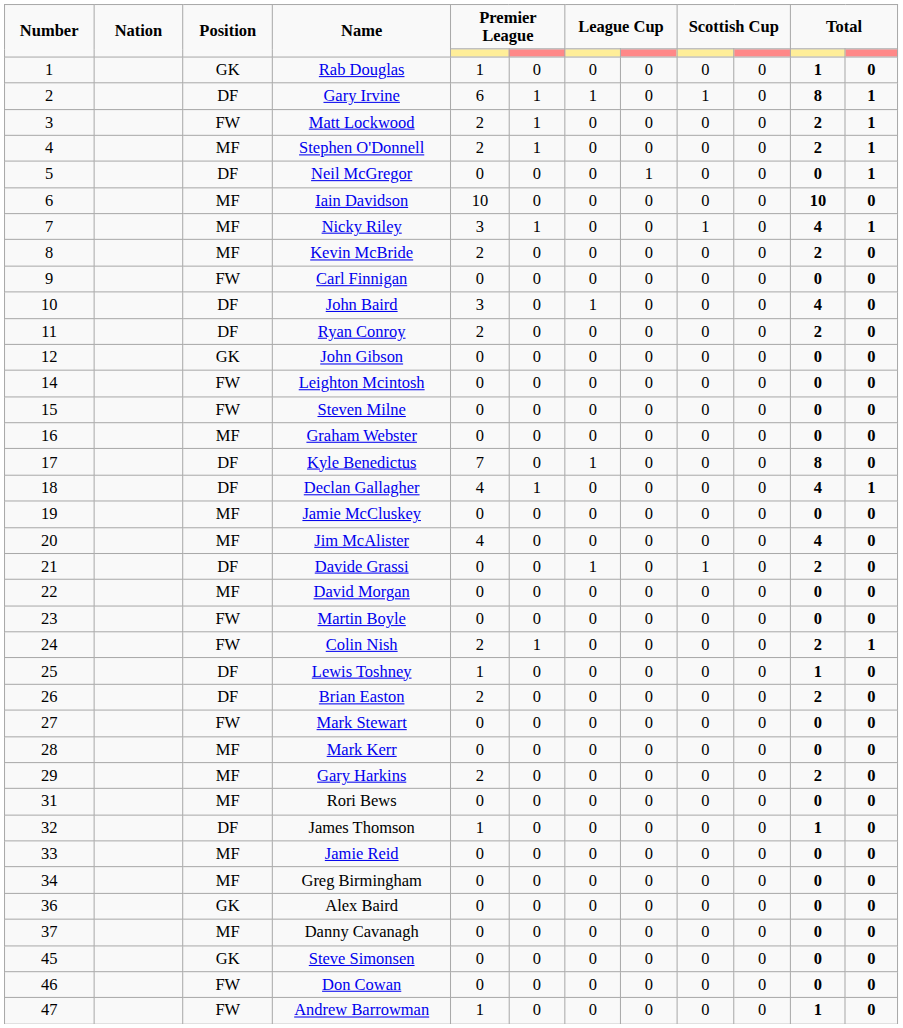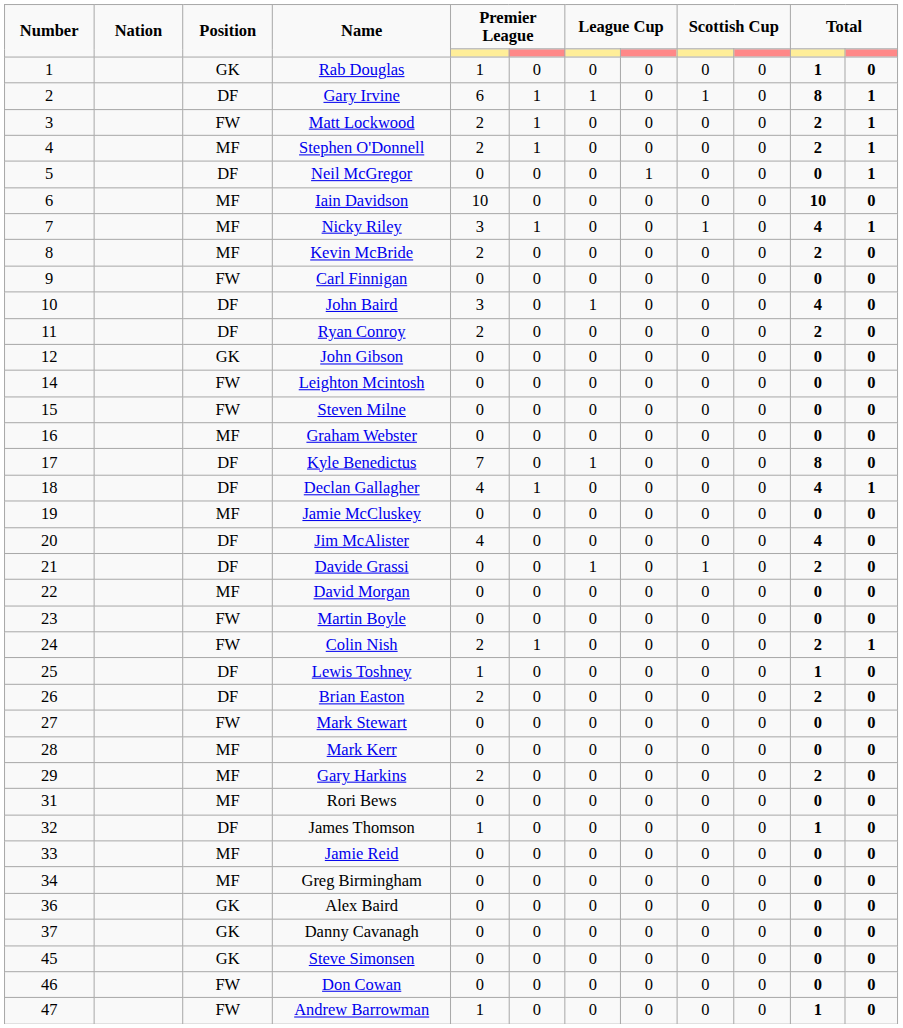 <table class="wikitable" style="text-align:center;">
 <tr style="text-align:center;">
 <td rowspan="2" width="10%" align="center"><strong>Number</strong></td>
 <td rowspan="2"  style="width:10%; "><strong>Nation</strong></td>
 <td rowspan="2"  style="width:10%; "><strong>Position</strong></td>
 <td rowspan="2"  style="width:20%; "><strong>Name</strong></td>
 <td colspan="2"><strong>Premier League</strong></td>
 <td colspan="2"><strong>League Cup</strong></td>
 <td colspan="2"><strong>Scottish Cup</strong></td>
 <td colspan="2"><strong>Total </strong></td>
 </tr>
 <tr>
 <th style="width:60px; background:#fe9;"></th>
 <th style="width:60px; background:#ff8888;"></th>
 <th style="width:60px; background:#fe9;"></th>
 <th style="width:60px; background:#ff8888;"></th>
 <th style="width:60px; background:#fe9;"></th>
 <th style="width:60px; background:#ff8888;"></th>
 <th style="width:60px; background:#fe9;"></th>
 <th style="width:60px; background:#ff8888;"></th>
 </tr>
 <tr>
 <td>1</td>
 <td></td>
 <td>GK</td>
 <td><a href='#'>Rab Douglas</a></td>
 <td>1</td>
 <td>0</td>
 <td>0</td>
 <td>0</td>
 <td>0</td>
 <td>0</td>
 <td><strong>1</strong></td>
 <td><strong>0</strong></td>
 </tr>
 <tr>
 <td>2</td>
 <td></td>
 <td>DF</td>
 <td><a href='#'>Gary Irvine</a></td>
 <td>6</td>
 <td>1</td>
 <td>1</td>
 <td>0</td>
 <td>1</td>
 <td>0</td>
 <td><strong>8</strong></td>
 <td><strong>1</strong></td>
 </tr>
 <tr>
 <td>3</td>
 <td></td>
 <td>FW</td>
 <td><a href='#'>Matt Lockwood</a></td>
 <td>2</td>
 <td>1</td>
 <td>0</td>
 <td>0</td>
 <td>0</td>
 <td>0</td>
 <td><strong>2</strong></td>
 <td><strong>1</strong></td>
 </tr>
 <tr>
 <td>4</td>
 <td></td>
 <td>MF</td>
 <td><a href='#'>Stephen O'Donnell</a></td>
 <td>2</td>
 <td>1</td>
 <td>0</td>
 <td>0</td>
 <td>0</td>
 <td>0</td>
 <td><strong>2</strong></td>
 <td><strong>1</strong></td>
 </tr>
 <tr>
 <td>5</td>
 <td></td>
 <td>DF</td>
 <td><a href='#'>Neil McGregor</a></td>
 <td>0</td>
 <td>0</td>
 <td>0</td>
 <td>1</td>
 <td>0</td>
 <td>0</td>
 <td><strong>0</strong></td>
 <td><strong>1</strong></td>
 </tr>
 <tr>
 <td>6</td>
 <td></td>
 <td>MF</td>
 <td><a href='#'>Iain Davidson</a></td>
 <td>10</td>
 <td>0</td>
 <td>0</td>
 <td>0</td>
 <td>0</td>
 <td>0</td>
 <td><strong>10</strong></td>
 <td><strong>0</strong></td>
 </tr>
 <tr>
 <td>7</td>
 <td></td>
 <td>MF</td>
 <td><a href='#'>Nicky Riley</a></td>
 <td>3</td>
 <td>1</td>
 <td>0</td>
 <td>0</td>
 <td>1</td>
 <td>0</td>
 <td><strong>4</strong></td>
 <td><strong>1</strong></td>
 </tr>
 <tr>
 <td>8</td>
 <td></td>
 <td>MF</td>
 <td><a href='#'>Kevin McBride</a></td>
 <td>2</td>
 <td>0</td>
 <td>0</td>
 <td>0</td>
 <td>0</td>
 <td>0</td>
 <td><strong>2</strong></td>
 <td><strong>0</strong></td>
 </tr>
 <tr>
 <td>9</td>
 <td></td>
 <td>FW</td>
 <td><a href='#'>Carl Finnigan</a></td>
 <td>0</td>
 <td>0</td>
 <td>0</td>
 <td>0</td>
 <td>0</td>
 <td>0</td>
 <td><strong>0</strong></td>
 <td><strong>0</strong></td>
 </tr>
 <tr>
 <td>10</td>
 <td></td>
 <td>DF</td>
 <td><a href='#'>John Baird</a></td>
 <td>3</td>
 <td>0</td>
 <td>1</td>
 <td>0</td>
 <td>0</td>
 <td>0</td>
 <td><strong>4</strong></td>
 <td><strong>0</strong></td>
 </tr>
 <tr>
 <td>11</td>
 <td></td>
 <td>DF</td>
 <td><a href='#'>Ryan Conroy</a></td>
 <td>2</td>
 <td>0</td>
 <td>0</td>
 <td>0</td>
 <td>0</td>
 <td>0</td>
 <td><strong>2</strong></td>
 <td><strong>0</strong></td>
 </tr>
 <tr>
 <td>12</td>
 <td></td>
 <td>GK</td>
 <td><a href='#'>John Gibson</a></td>
 <td>0</td>
 <td>0</td>
 <td>0</td>
 <td>0</td>
 <td>0</td>
 <td>0</td>
 <td><strong>0</strong></td>
 <td><strong>0</strong></td>
 </tr>
 <tr>
 <td>14</td>
 <td></td>
 <td>FW</td>
 <td><a href='#'>Leighton Mcintosh</a></td>
 <td>0</td>
 <td>0</td>
 <td>0</td>
 <td>0</td>
 <td>0</td>
 <td>0</td>
 <td><strong>0</strong></td>
 <td><strong>0</strong></td>
 </tr>
 <tr>
 <td>15</td>
 <td></td>
 <td>FW</td>
 <td><a href='#'>Steven Milne</a></td>
 <td>0</td>
 <td>0</td>
 <td>0</td>
 <td>0</td>
 <td>0</td>
 <td>0</td>
 <td><strong>0</strong></td>
 <td><strong>0</strong></td>
 </tr>
 <tr>
 <td>16</td>
 <td></td>
 <td>MF</td>
 <td><a href='#'>Graham Webster</a></td>
 <td>0</td>
 <td>0</td>
 <td>0</td>
 <td>0</td>
 <td>0</td>
 <td>0</td>
 <td><strong>0</strong></td>
 <td><strong>0</strong></td>
 </tr>
 <tr>
 <td>17</td>
 <td></td>
 <td>DF</td>
 <td><a href='#'>Kyle Benedictus</a></td>
 <td>7</td>
 <td>0</td>
 <td>1</td>
 <td>0</td>
 <td>0</td>
 <td>0</td>
 <td><strong>8</strong></td>
 <td><strong>0</strong></td>
 </tr>
 <tr>
 <td>18</td>
 <td></td>
 <td>DF</td>
 <td><a href='#'>Declan Gallagher</a></td>
 <td>4</td>
 <td>1</td>
 <td>0</td>
 <td>0</td>
 <td>0</td>
 <td>0</td>
 <td><strong>4</strong></td>
 <td><strong>1</strong></td>
 </tr>
 <tr>
 <td>19</td>
 <td></td>
 <td>MF</td>
 <td><a href='#'>Jamie McCluskey</a></td>
 <td>0</td>
 <td>0</td>
 <td>0</td>
 <td>0</td>
 <td>0</td>
 <td>0</td>
 <td><strong>0</strong></td>
 <td><strong>0</strong></td>
 </tr>
 <tr>
 <td>20</td>
 <td></td>
-<td>MF</td>
+<td>DF</td>
 <td><a href='#'>Jim McAlister</a></td>
 <td>4</td>
 <td>0</td>
 <td>0</td>
 <td>0</td>
 <td>0</td>
 <td>0</td>
 <td><strong>4</strong></td>
 <td><strong>0</strong></td>
 </tr>
 <tr>
 <td>21</td>
 <td></td>
 <td>DF</td>
 <td><a href='#'>Davide Grassi</a></td>
 <td>0</td>
 <td>0</td>
 <td>1</td>
 <td>0</td>
 <td>1</td>
 <td>0</td>
 <td><strong>2</strong></td>
 <td><strong>0</strong></td>
 </tr>
 <tr>
 <td>22</td>
 <td></td>
 <td>MF</td>
 <td><a href='#'>David Morgan</a></td>
 <td>0</td>
 <td>0</td>
 <td>0</td>
 <td>0</td>
 <td>0</td>
 <td>0</td>
 <td><strong>0</strong></td>
 <td><strong>0</strong></td>
 </tr>
 <tr>
 <td>23</td>
 <td></td>
 <td>FW</td>
 <td><a href='#'>Martin Boyle</a></td>
 <td>0</td>
 <td>0</td>
 <td>0</td>
 <td>0</td>
 <td>0</td>
 <td>0</td>
 <td><strong>0</strong></td>
 <td><strong>0</strong></td>
 </tr>
 <tr>
 <td>24</td>
 <td></td>
 <td>FW</td>
 <td><a href='#'>Colin Nish</a></td>
 <td>2</td>
 <td>1</td>
 <td>0</td>
 <td>0</td>
 <td>0</td>
 <td>0</td>
 <td><strong>2</strong></td>
 <td><strong>1</strong></td>
 </tr>
 <tr>
 <td>25</td>
 <td></td>
 <td>DF</td>
 <td><a href='#'>Lewis Toshney</a></td>
 <td>1</td>
 <td>0</td>
 <td>0</td>
 <td>0</td>
 <td>0</td>
 <td>0</td>
 <td><strong>1</strong></td>
 <td><strong>0</strong></td>
 </tr>
 <tr>
 <td>26</td>
 <td></td>
 <td>DF</td>
 <td><a href='#'>Brian Easton</a></td>
 <td>2</td>
 <td>0</td>
 <td>0</td>
 <td>0</td>
 <td>0</td>
 <td>0</td>
 <td><strong>2</strong></td>
 <td><strong>0</strong></td>
 </tr>
 <tr>
 <td>27</td>
 <td></td>
 <td>FW</td>
 <td><a href='#'>Mark Stewart</a></td>
 <td>0</td>
 <td>0</td>
 <td>0</td>
 <td>0</td>
 <td>0</td>
 <td>0</td>
 <td><strong>0</strong></td>
 <td><strong>0</strong></td>
 </tr>
 <tr>
 <td>28</td>
 <td></td>
 <td>MF</td>
 <td><a href='#'>Mark Kerr</a></td>
 <td>0</td>
 <td>0</td>
 <td>0</td>
 <td>0</td>
 <td>0</td>
 <td>0</td>
 <td><strong>0</strong></td>
 <td><strong>0</strong></td>
 </tr>
 <tr>
 <td>29</td>
 <td></td>
 <td>MF</td>
 <td><a href='#'>Gary Harkins</a></td>
 <td>2</td>
 <td>0</td>
 <td>0</td>
 <td>0</td>
 <td>0</td>
 <td>0</td>
 <td><strong>2</strong></td>
 <td><strong>0</strong></td>
 </tr>
 <tr>
 <td>31</td>
 <td></td>
 <td>MF</td>
 <td>Rori Bews</td>
 <td>0</td>
 <td>0</td>
 <td>0</td>
 <td>0</td>
 <td>0</td>
 <td>0</td>
 <td><strong>0</strong></td>
 <td><strong>0</strong></td>
 </tr>
 <tr>
 <td>32</td>
 <td></td>
 <td>DF</td>
 <td>James Thomson</td>
 <td>1</td>
 <td>0</td>
 <td>0</td>
 <td>0</td>
 <td>0</td>
 <td>0</td>
 <td><strong>1</strong></td>
 <td><strong>0</strong></td>
 </tr>
 <tr>
 <td>33</td>
 <td></td>
 <td>MF</td>
 <td><a href='#'>Jamie Reid</a></td>
 <td>0</td>
 <td>0</td>
 <td>0</td>
 <td>0</td>
 <td>0</td>
 <td>0</td>
 <td><strong>0</strong></td>
 <td><strong>0</strong></td>
 </tr>
 <tr>
 <td>34</td>
 <td></td>
 <td>MF</td>
 <td>Greg Birmingham</td>
 <td>0</td>
 <td>0</td>
 <td>0</td>
 <td>0</td>
 <td>0</td>
 <td>0</td>
 <td><strong>0</strong></td>
 <td><strong>0</strong></td>
 </tr>
 <tr>
 <td>36</td>
 <td></td>
 <td>GK</td>
 <td>Alex Baird</td>
 <td>0</td>
 <td>0</td>
 <td>0</td>
 <td>0</td>
 <td>0</td>
 <td>0</td>
 <td><strong>0</strong></td>
 <td><strong>0</strong></td>
 </tr>
 <tr>
 <td>37</td>
 <td></td>
-<td>MF</td>
+<td>GK</td>
 <td>Danny Cavanagh</td>
 <td>0</td>
 <td>0</td>
 <td>0</td>
 <td>0</td>
 <td>0</td>
 <td>0</td>
 <td><strong>0</strong></td>
 <td><strong>0</strong></td>
 </tr>
 <tr>
 <td>45</td>
 <td></td>
 <td>GK</td>
 <td><a href='#'>Steve Simonsen</a></td>
 <td>0</td>
 <td>0</td>
 <td>0</td>
 <td>0</td>
 <td>0</td>
 <td>0</td>
 <td><strong>0</strong></td>
 <td><strong>0</strong></td>
 </tr>
 <tr>
 <td>46</td>
 <td></td>
 <td>FW</td>
 <td><a href='#'>Don Cowan</a></td>
 <td>0</td>
 <td>0</td>
 <td>0</td>
 <td>0</td>
 <td>0</td>
 <td>0</td>
 <td><strong>0</strong></td>
 <td><strong>0</strong></td>
 </tr>
 <tr>
 <td>47</td>
 <td></td>
 <td>FW</td>
 <td><a href='#'>Andrew Barrowman</a></td>
 <td>1</td>
 <td>0</td>
 <td>0</td>
 <td>0</td>
 <td>0</td>
 <td>0</td>
 <td><strong>1</strong></td>
 <td><strong>0</strong></td>
 </tr>
 </table>
